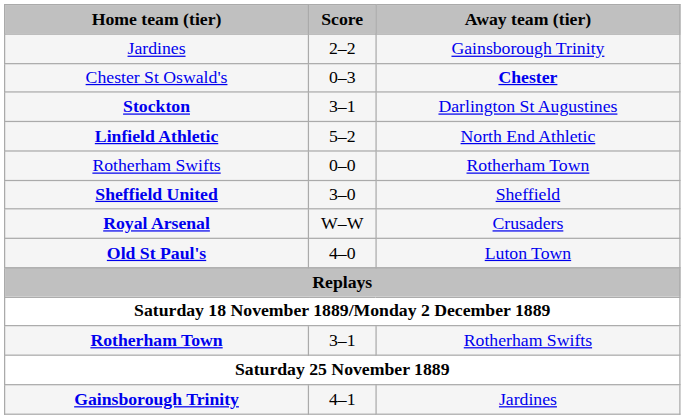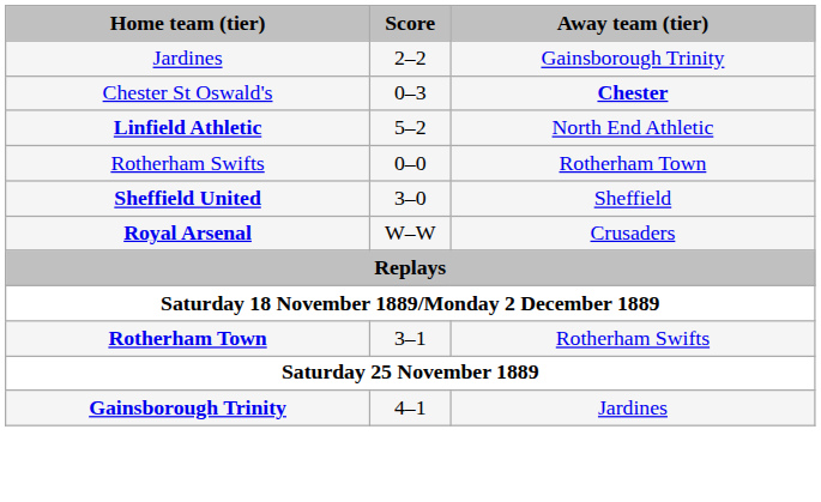 <table class="wikitable" style="width: 550px; background:WhiteSmoke; text-align:center; font-size:90%">
 <tr>
 <td scope="col" style="width: 45.00%; background:silver;"><strong>Home team (tier)</strong></td>
 <td scope="col" style="width: 10.00%; background:silver;"><strong>Score</strong></td>
 <td scope="col" style="width: 45.00%; background:silver;"><strong>Away team (tier)</strong></td>
 </tr>
 <tr>
 <td><a href='#'>Jardines</a></td>
 <td>2–2</td>
 <td><a href='#'>Gainsborough Trinity</a></td>
 </tr>
 <tr>
 <td><a href='#'>Chester St Oswald's</a></td>
 <td>0–3</td>
 <td><strong><a href='#'>Chester</a></strong></td>
-</tr>
-<tr>
-<td><strong><a href='#'>Stockton</a></strong></td>
-<td>3–1</td>
-<td><a href='#'>Darlington St Augustines</a></td>
 </tr>
 <tr>
 <td><strong><a href='#'>Linfield Athletic</a></strong></td>
 <td>5–2</td>
 <td><a href='#'>North End Athletic</a></td>
 </tr>
 <tr>
 <td><a href='#'>Rotherham Swifts</a></td>
 <td>0–0</td>
 <td><a href='#'>Rotherham Town</a></td>
 </tr>
 <tr>
 <td><strong><a href='#'>Sheffield United</a></strong></td>
 <td>3–0</td>
 <td><a href='#'>Sheffield</a></td>
 </tr>
 <tr>
 <td><strong><a href='#'>Royal Arsenal</a></strong></td>
 <td>W–W</td>
 <td><a href='#'>Crusaders</a></td>
 </tr>
 <tr>
-<td><strong><a href='#'>Old St Paul's</a></strong></td>
-<td>4–0</td>
-<td><a href='#'>Luton Town</a></td>
-</tr>
-<tr>
 <td colspan="3" style= background:Silver><strong>Replays</strong></td>
 </tr>
 <tr>
 <td colspan="3" style= background:White><strong>Saturday 18 November 1889/Monday 2 December 1889</strong></td>
 </tr>
 <tr>
 <td><strong><a href='#'>Rotherham Town</a></strong></td>
 <td>3–1</td>
 <td><a href='#'>Rotherham Swifts</a></td>
 </tr>
 <tr>
 <td colspan="3" style= background:White><strong>Saturday 25 November 1889</strong></td>
 </tr>
 <tr>
 <td><strong><a href='#'>Gainsborough Trinity</a></strong></td>
 <td>4–1</td>
 <td><a href='#'>Jardines</a></td>
 </tr>
 </table>
